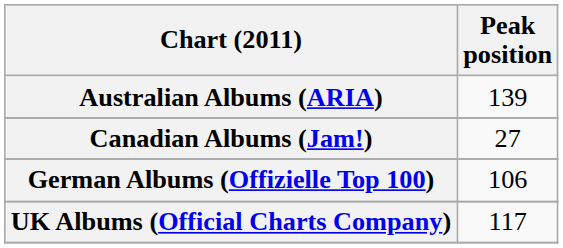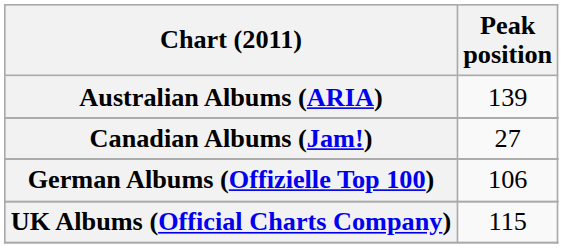 <table class="wikitable sortable plainrowheaders" style="text-align:center">
 <tr>
 <th scope="col">Chart (2011)</th>
 <th scope="col">Peak<br>position</th>
 </tr>
 <tr>
 <th scope="row">Australian Albums (<a href='#'>ARIA</a>)</th>
 <td align="center">139</td>
 </tr>
 <tr>
 </tr>
 <tr>
 </tr>
 <tr>
 </tr>
 <tr>
 <th scope="row">Canadian Albums (<a href='#'>Jam!</a>)</th>
 <td>27</td>
 </tr>
 <tr>
 </tr>
 <tr>
 </tr>
 <tr>
 <th scope="row">German Albums (<a href='#'>Offizielle Top 100</a>)</th>
 <td>106</td>
 </tr>
 <tr>
 </tr>
 <tr>
 <th scope="row">UK Albums (<a href='#'>Official Charts Company</a>)</th>
-<td>117</td>
+<td>115</td>
 </tr>
 <tr>
 </tr>
 <tr>
 </tr>
 <tr>
 </tr>
 <tr>
 </tr>
 <tr>
 </tr>
 </table>
